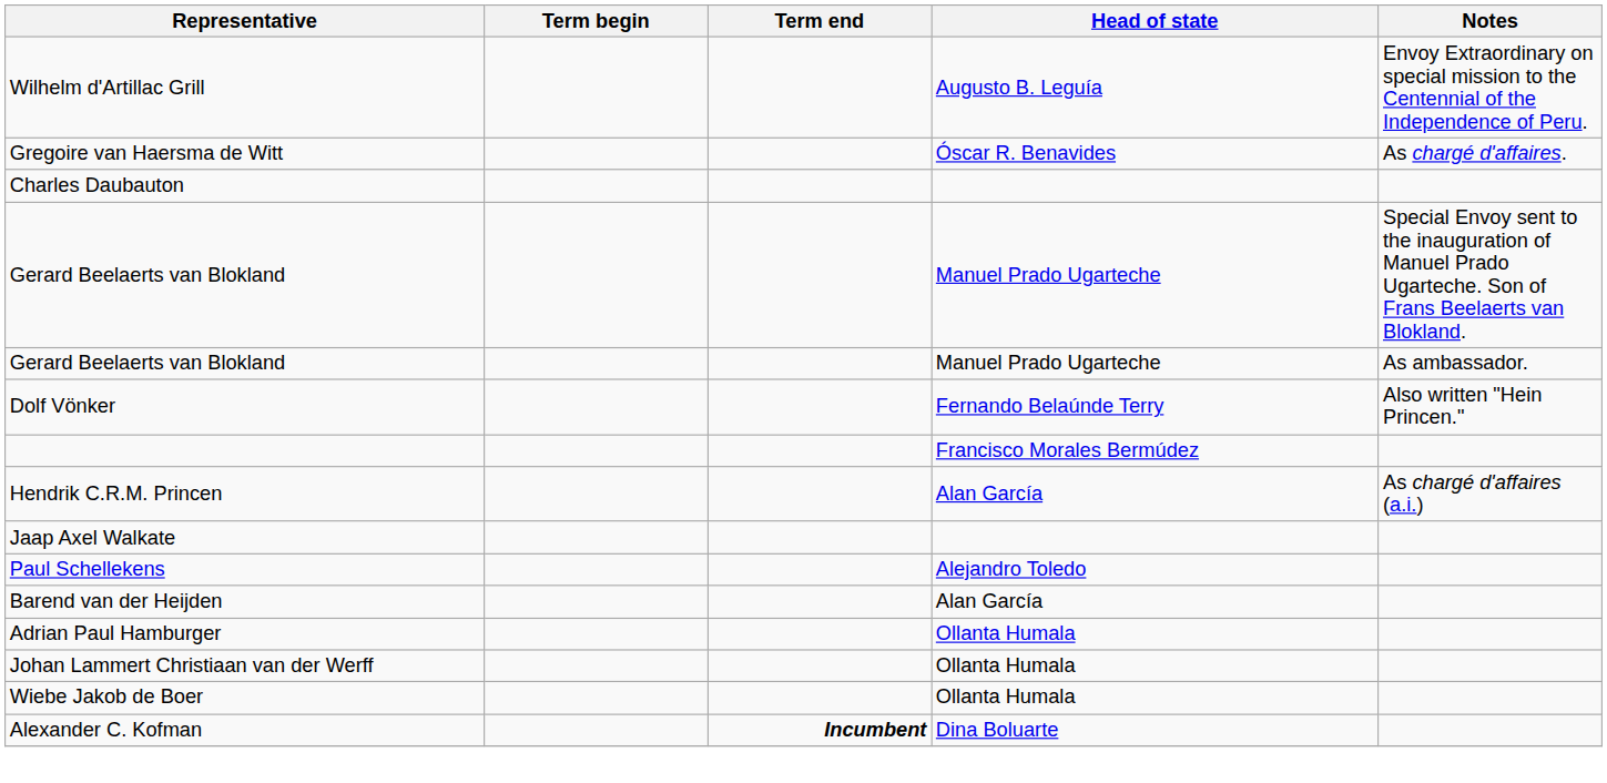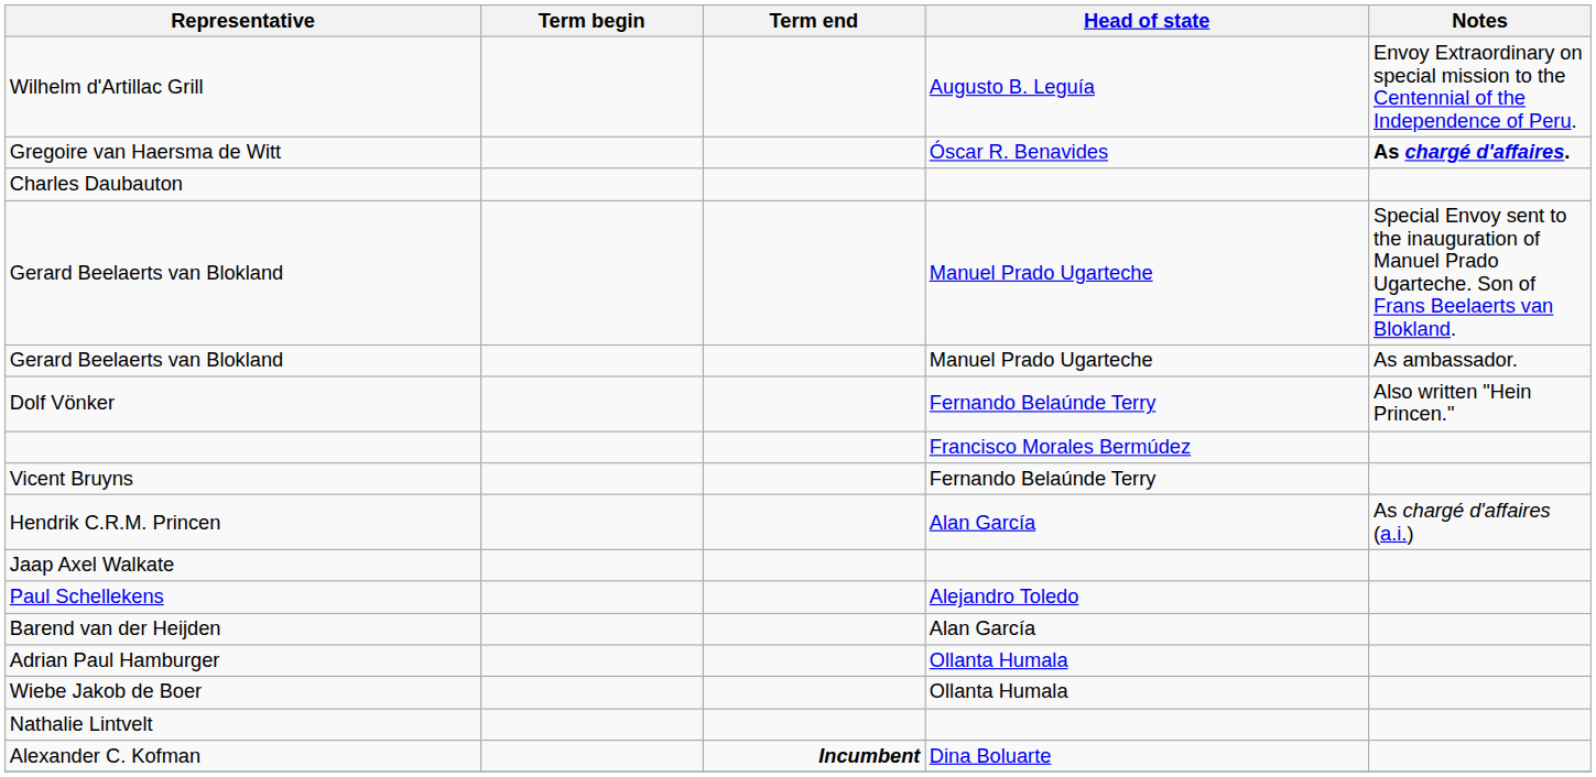 <table class="wikitable sortable" width="100%">
 <tr>
 <th width=30%>Representative</th>
 <th width=14%>Term begin</th>
 <th width=14%>Term end</th>
 <th class=nowrap><a href='#'>Head of state</a></th>
 <th width=14%>Notes</th>
 </tr>
 <tr>
 <td>Wilhelm d'Artillac Grill</td>
 <td style=text-align:right;></td>
 <td style=text-align:right;></td>
 <td class=nowrap><a href='#'>Augusto B. Leguía</a></td>
 <td>Envoy Extraordinary on special mission to the <a href='#'>Centennial of the Independence of Peru</a>.</td>
 </tr>
 <tr>
 <td>Gregoire van Haersma de Witt</td>
 <td style=text-align:right;></td>
 <td style=text-align:right;></td>
 <td class=nowrap><a href='#'>Óscar R. Benavides</a></td>
-<td>As <em><a href='#'>chargé d'affaires</a></em>.</td>
+<td><strong>As <em><a href='#'>chargé d'affaires</a></em>.</strong></td>
 </tr>
 <tr>
 <td>Charles Daubauton</td>
 <td style=text-align:right;></td>
 <td style=text-align:right;></td>
 <td class=nowrap></td>
 <td></td>
 </tr>
 <tr>
 <td>Gerard Beelaerts van Blokland</td>
 <td style=text-align:right;></td>
 <td style=text-align:right;></td>
 <td class=nowrap><a href='#'>Manuel Prado Ugarteche</a></td>
 <td>Special Envoy sent to the inauguration of Manuel Prado Ugarteche. Son of <a href='#'>Frans Beelaerts van Blokland</a>.</td>
 </tr>
 <tr>
 <td>Gerard Beelaerts van Blokland</td>
 <td style=text-align:right;></td>
 <td style=text-align:right;></td>
 <td class=nowrap>Manuel Prado Ugarteche</td>
 <td>As ambassador.</td>
 </tr>
 <tr>
 <td>Dolf Vönker</td>
 <td style=text-align:right;></td>
 <td style=text-align:right;></td>
 <td class=nowrap><a href='#'>Fernando Belaúnde Terry</a></td>
 <td>Also written "Hein Princen."</td>
 </tr>
 <tr>
 <td></td>
 <td style=text-align:right;></td>
 <td style=text-align:right;></td>
 <td class=nowrap><a href='#'>Francisco Morales Bermúdez</a></td>
+<td></td>
+</tr>
+<tr>
+<td>Vicent Bruyns</td>
+<td style=text-align:right;></td>
+<td style=text-align:right;></td>
+<td class=nowrap>Fernando Belaúnde Terry</td>
 <td></td>
 </tr>
 <tr>
 <td>Hendrik C.R.M. Princen</td>
 <td style=text-align:right;></td>
 <td style=text-align:right;></td>
 <td class=nowrap><a href='#'>Alan García</a></td>
 <td>As <em>chargé d'affaires</em> (<a href='#'>a.i.</a>)</td>
 </tr>
 <tr>
 <td>Jaap Axel Walkate</td>
 <td style=text-align:right;></td>
 <td style=text-align:right;> </td>
 <td class=nowrap></td>
 <td></td>
 </tr>
 <tr>
 <td><a href='#'>Paul Schellekens</a></td>
 <td style=text-align:right;></td>
 <td style=text-align:right;></td>
 <td class=nowrap><a href='#'>Alejandro Toledo</a></td>
 <td></td>
 </tr>
 <tr>
 <td>Barend van der Heijden</td>
 <td style=text-align:right;></td>
 <td style=text-align:right;></td>
 <td class=nowrap>Alan García</td>
 <td></td>
 </tr>
 <tr>
 <td>Adrian Paul Hamburger</td>
 <td style=text-align:right;></td>
 <td style=text-align:right;></td>
 <td class=nowrap><a href='#'>Ollanta Humala</a></td>
 <td></td>
 </tr>
 <tr>
-<td>Johan Lammert Christiaan van der Werff</td>
+<td>Wiebe Jakob de Boer</td>
 <td style=text-align:right;></td>
 <td style=text-align:right;></td>
 <td class=nowrap>Ollanta Humala</td>
 <td></td>
 </tr>
 <tr>
-<td>Wiebe Jakob de Boer</td>
+<td>Nathalie Lintvelt</td>
 <td style=text-align:right;></td>
 <td style=text-align:right;></td>
-<td class=nowrap>Ollanta Humala</td>
+<td class=nowrap></td>
 <td></td>
 </tr>
 <tr>
 <td>Alexander C. Kofman</td>
 <td style=text-align:right;></td>
 <td style=text-align:right;><strong><em>Incumbent</em></strong></td>
 <td class=nowrap><a href='#'>Dina Boluarte</a></td>
 <td></td>
 </tr>
 <tr>
 </tr>
 </table>
